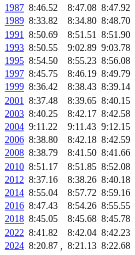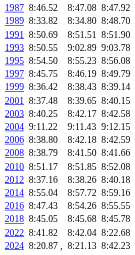 <table>
 <tr valign="top">
 <td><a href='#'>1987</a><br></td>
 <td></td>
 <td>8:46.52</td>
 <td></td>
 <td>8:47.08</td>
 <td></td>
 <td>8:47.92</td>
 </tr>
 <tr valign="top">
 <td><a href='#'>1989</a><br></td>
 <td></td>
 <td>8:33.82 </td>
 <td></td>
 <td>8:34.80 </td>
 <td></td>
 <td>8:48.70 </td>
 </tr>
 <tr valign="top">
 <td><a href='#'>1991</a><br></td>
 <td></td>
 <td>8:50.69 </td>
 <td></td>
 <td>8:51.51</td>
 <td></td>
 <td>8:51.90 </td>
 </tr>
 <tr valign="top">
 <td><a href='#'>1993</a><br></td>
 <td></td>
 <td>8:50.55</td>
 <td></td>
 <td>9:02.89</td>
 <td></td>
 <td>9:03.78</td>
 </tr>
 <tr valign="top">
 <td><a href='#'>1995</a><br></td>
 <td></td>
 <td>8:54.50</td>
 <td></td>
 <td>8:55.23</td>
 <td></td>
 <td>8:56.08 </td>
 </tr>
 <tr valign="top">
 <td><a href='#'>1997</a><br></td>
 <td></td>
 <td>8:45.75 </td>
 <td></td>
 <td>8:46.19 </td>
 <td></td>
 <td>8:49.79</td>
 </tr>
 <tr valign="top">
 <td><a href='#'>1999</a><br></td>
 <td></td>
 <td>8:36.42</td>
 <td></td>
 <td>8:38.43 </td>
 <td></td>
 <td>8:39.14 </td>
 </tr>
 <tr valign="top">
 <td><a href='#'>2001</a><br></td>
 <td></td>
 <td>8:37.48 </td>
 <td></td>
 <td>8:39.65</td>
 <td></td>
 <td>8:40.15 </td>
 </tr>
 <tr valign="top">
 <td><a href='#'>2003</a><br></td>
 <td></td>
 <td>8:40.25</td>
 <td></td>
 <td>8:42.17</td>
 <td></td>
 <td>8:42.58 </td>
 </tr>
 <tr valign="top">
 <td><a href='#'>2004</a><br></td>
 <td></td>
 <td>9:11.22</td>
 <td></td>
 <td>9:11.43</td>
 <td></td>
 <td>9:12.15</td>
 </tr>
 <tr valign="top">
 <td><a href='#'>2006</a><br></td>
 <td></td>
 <td>8:38.80</td>
 <td></td>
 <td>8:42.18</td>
 <td></td>
 <td>8:42.59 </td>
 </tr>
 <tr valign="top">
 <td><a href='#'>2008</a><br></td>
 <td></td>
 <td>8:38.79</td>
 <td></td>
 <td>8:41.50</td>
 <td></td>
 <td>8:41.66</td>
 </tr>
 <tr valign="top">
 <td><a href='#'>2010</a><br></td>
 <td></td>
 <td>8:51.17</td>
 <td></td>
 <td>8:51.85</td>
 <td></td>
 <td>8:52.08</td>
 </tr>
 <tr valign="top">
 <td><a href='#'>2012</a><br></td>
 <td></td>
 <td>8:37.16</td>
 <td></td>
 <td>8:38.26</td>
 <td></td>
 <td>8:40.18</td>
 </tr>
 <tr valign="top">
 <td><a href='#'>2014</a><br></td>
 <td></td>
 <td>8:55.04</td>
 <td></td>
 <td>8:57.72</td>
 <td></td>
 <td>8:59.16</td>
 </tr>
 <tr valign="top">
 <td><a href='#'>2016</a><br></td>
 <td></td>
 <td>8:47.43</td>
 <td></td>
 <td>8:54.26</td>
 <td></td>
 <td>8:55.55</td>
 </tr>
 <tr valign="top">
 <td><a href='#'>2018</a><br></td>
 <td></td>
 <td>8:45.05</td>
 <td></td>
 <td>8:45.68 </td>
 <td></td>
 <td>8:45.78 </td>
 </tr>
 <tr valign="top">
 <td><a href='#'>2022</a><br></td>
 <td></td>
 <td>8:41.82 </td>
 <td></td>
 <td>8:42.04</td>
 <td></td>
-<td>8:42.23</td>
+<td>8:22.68 </td>
 </tr>
 <tr valign="top">
 <td><a href='#'>2024</a><br></td>
 <td></td>
 <td>8:20.87 , </td>
 <td></td>
 <td>8:21.13</td>
 <td></td>
-<td>8:22.68 </td>
+<td>8:42.23</td>
 </tr>
 </table>
